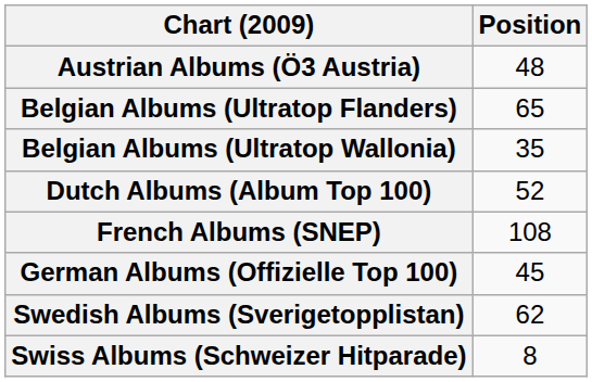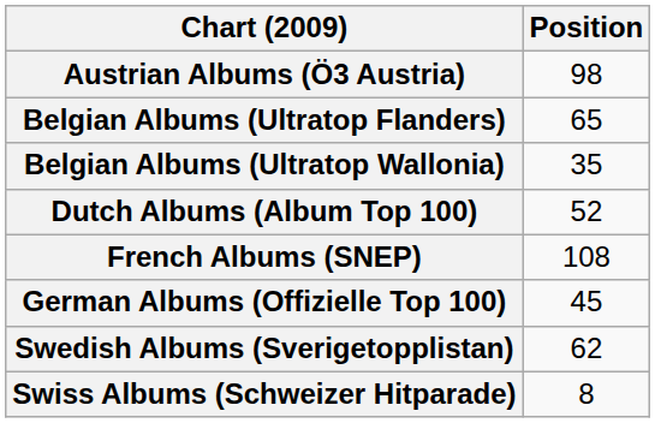 <table class="wikitable sortable plainrowheaders" style="text-align:center">
 <tr>
 <th scope="col">Chart (2009)</th>
 <th scope="col">Position</th>
 </tr>
 <tr>
 <th scope="row">Austrian Albums (Ö3 Austria)</th>
-<td>48</td>
+<td>98</td>
 </tr>
 <tr>
 <th scope="row">Belgian Albums (Ultratop Flanders)</th>
 <td>65</td>
 </tr>
 <tr>
 <th scope="row">Belgian Albums (Ultratop Wallonia)</th>
 <td>35</td>
 </tr>
 <tr>
 <th scope="row">Dutch Albums (Album Top 100)</th>
 <td>52</td>
 </tr>
 <tr>
 <th scope="row">French Albums (SNEP)</th>
 <td>108</td>
 </tr>
 <tr>
 <th scope="row">German Albums (Offizielle Top 100)</th>
 <td>45</td>
 </tr>
 <tr>
 <th scope="row">Swedish Albums (Sverigetopplistan)</th>
 <td>62</td>
 </tr>
 <tr>
 <th scope="row">Swiss Albums (Schweizer Hitparade)</th>
 <td>8</td>
 </tr>
 </table>
